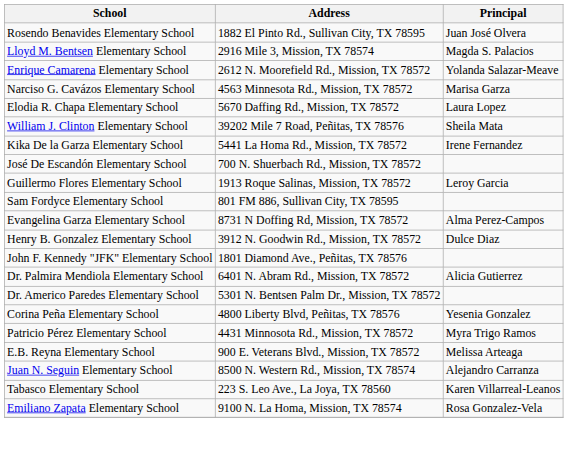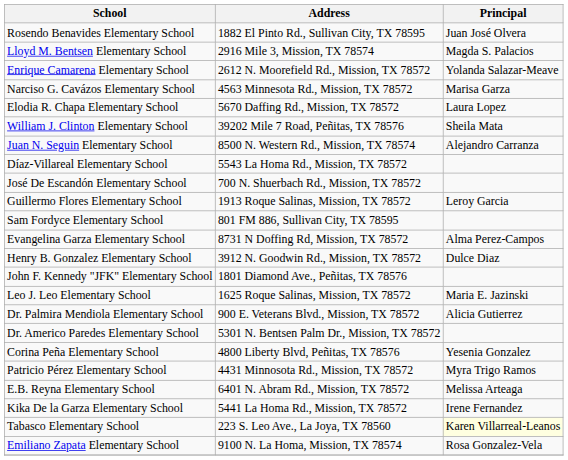 <table class="wikitable">
 <tr>
 <th>School</th>
 <th>Address</th>
 <th>Principal</th>
 </tr>
 <tr>
 <td>Rosendo Benavides Elementary School</td>
 <td>1882 El Pinto Rd., Sullivan City, TX 78595</td>
 <td>Juan José Olvera</td>
 </tr>
 <tr>
 <td><a href='#'>Lloyd M. Bentsen</a> Elementary School</td>
 <td>2916 Mile 3, Mission, TX 78574</td>
 <td>Magda S. Palacios</td>
 </tr>
 <tr>
 <td><a href='#'>Enrique Camarena</a> Elementary School</td>
 <td>2612 N. Moorefield Rd., Mission, TX 78572</td>
 <td>Yolanda Salazar-Meave</td>
 </tr>
 <tr>
 <td>Narciso G. Cavázos Elementary School</td>
 <td>4563 Minnesota Rd., Mission, TX 78572</td>
 <td>Marisa Garza</td>
 </tr>
 <tr>
 <td>Elodia R. Chapa Elementary School</td>
 <td>5670 Daffing Rd., Mission, TX 78572</td>
 <td>Laura Lopez</td>
 </tr>
 <tr>
 <td><a href='#'>William J. Clinton</a> Elementary School</td>
 <td>39202 Mile 7 Road, Peñitas, TX 78576</td>
 <td>Sheila Mata</td>
 </tr>
 <tr>
-<td>Kika De la Garza Elementary School</td>
-<td>5441 La Homa Rd., Mission, TX 78572</td>
-<td>Irene Fernandez</td>
+<td><a href='#'>Juan N. Seguin</a> Elementary School</td>
+<td>8500 N. Western Rd., Mission, TX 78574</td>
+<td>Alejandro Carranza</td>
+</tr>
+<tr>
+<td>Díaz-Villareal Elementary School</td>
+<td>5543 La Homa Rd., Mission, TX 78572</td>
+<td></td>
 </tr>
 <tr>
 <td>José De Escandón Elementary School</td>
 <td>700 N. Shuerbach Rd., Mission, TX 78572</td>
 <td></td>
 </tr>
 <tr>
 <td>Guillermo Flores Elementary School</td>
 <td>1913 Roque Salinas, Mission, TX 78572</td>
 <td>Leroy Garcia</td>
 </tr>
 <tr>
 <td>Sam Fordyce Elementary School</td>
 <td>801 FM 886, Sullivan City, TX 78595</td>
 <td></td>
 </tr>
 <tr>
 <td>Evangelina Garza Elementary School</td>
 <td>8731 N Doffing Rd, Mission, TX 78572</td>
 <td>Alma Perez-Campos</td>
 </tr>
 <tr>
 <td>Henry B. Gonzalez Elementary School</td>
 <td>3912 N. Goodwin Rd., Mission, TX 78572</td>
 <td>Dulce Diaz</td>
 </tr>
 <tr>
 <td>John F. Kennedy "JFK" Elementary School</td>
 <td>1801 Diamond Ave., Peñitas, TX 78576</td>
 <td></td>
 </tr>
 <tr>
+<td>Leo J. Leo Elementary School</td>
+<td>1625 Roque Salinas, Mission, TX 78572</td>
+<td>Maria E. Jazinski</td>
+</tr>
+<tr>
 <td>Dr. Palmira Mendiola Elementary School</td>
-<td>6401 N. Abram Rd., Mission, TX 78572</td>
+<td>900 E. Veterans Blvd., Mission, TX 78572</td>
 <td>Alicia Gutierrez</td>
 </tr>
 <tr>
 <td>Dr. Americo Paredes Elementary School</td>
 <td>5301 N. Bentsen Palm Dr., Mission, TX 78572</td>
 <td></td>
 </tr>
 <tr>
 <td>Corina Peña Elementary School</td>
 <td>4800 Liberty Blvd, Peñitas, TX 78576</td>
 <td>Yesenia Gonzalez</td>
 </tr>
 <tr>
 <td>Patricio Pérez Elementary School</td>
 <td>4431 Minnosota Rd., Mission, TX 78572</td>
 <td>Myra Trigo Ramos</td>
 </tr>
 <tr>
 <td>E.B. Reyna Elementary School</td>
-<td>900 E. Veterans Blvd., Mission, TX 78572</td>
+<td>6401 N. Abram Rd., Mission, TX 78572</td>
 <td>Melissa Arteaga</td>
 </tr>
 <tr>
-<td><a href='#'>Juan N. Seguin</a> Elementary School</td>
-<td>8500 N. Western Rd., Mission, TX 78574</td>
-<td>Alejandro Carranza</td>
+<td>Kika De la Garza Elementary School</td>
+<td>5441 La Homa Rd., Mission, TX 78572</td>
+<td>Irene Fernandez</td>
 </tr>
 <tr>
 <td>Tabasco Elementary School</td>
 <td>223 S. Leo Ave., La Joya, TX 78560</td>
-<td>Karen Villarreal-Leanos</td>
+<td style="background: lightyellow;">Karen Villarreal-Leanos</td>
 </tr>
 <tr>
 <td><a href='#'>Emiliano Zapata</a> Elementary School</td>
 <td>9100 N. La Homa, Mission, TX 78574</td>
 <td>Rosa Gonzalez-Vela</td>
 </tr>
 <tr>
 </tr>
 </table>
